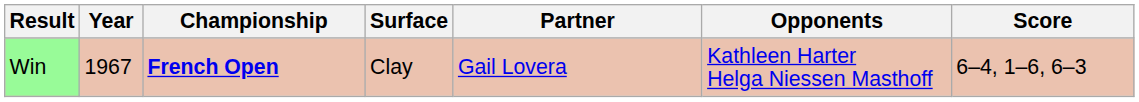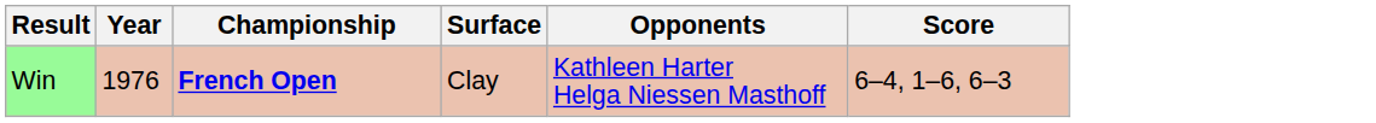 <table class="sortable wikitable">
 <tr>
 <th style="width:40px">Result</th>
 <th style="width:40px">Year</th>
 <th style="width:160px">Championship</th>
 <th style="width:50px">Surface</th>
-<th style="width:180px">Partner</th>
 <th style="width:180px">Opponents</th>
 <th style="width:130px" class="unsortable">Score</th>
 </tr>
 <tr style="background:#ebc2af;">
 <td style="background:#98fb98;">Win</td>
-<td>1967</td>
+<td>1976</td>
 <td><strong><a href='#'>French Open</a></strong></td>
 <td>Clay</td>
-<td> <a href='#'>Gail Lovera</a></td>
 <td> <a href='#'>Kathleen Harter</a><br> <a href='#'>Helga Niessen Masthoff</a></td>
 <td>6–4, 1–6, 6–3</td>
 </tr>
 </table>
